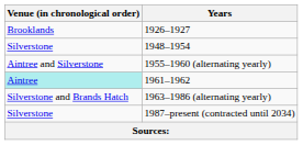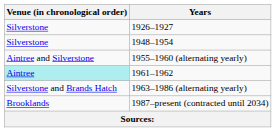 <table class="wikitable" style="font-size: 95%">
 <tr>
 <th>Venue (in chronological order)</th>
 <th>Years</th>
 </tr>
 <tr>
-<td><a href='#'>Brooklands</a></td>
+<td><a href='#'>Silverstone</a></td>
 <td>1926–1927</td>
 </tr>
 <tr>
 <td><a href='#'>Silverstone</a></td>
 <td>1948–1954</td>
 </tr>
 <tr>
 <td><a href='#'>Aintree</a> and <a href='#'>Silverstone</a></td>
 <td>1955–1960 (alternating yearly)</td>
 </tr>
 <tr>
 <td style="background: paleturquoise;"><a href='#'>Aintree</a></td>
 <td>1961–1962</td>
 </tr>
 <tr>
 <td><a href='#'>Silverstone</a> and <a href='#'>Brands Hatch</a></td>
 <td>1963–1986 (alternating yearly)</td>
 </tr>
 <tr>
-<td><a href='#'>Silverstone</a></td>
+<td><a href='#'>Brooklands</a></td>
 <td>1987–present (contracted until 2034)</td>
 </tr>
 <tr>
 <th colspan=2>Sources:</th>
 </tr>
 </table>
